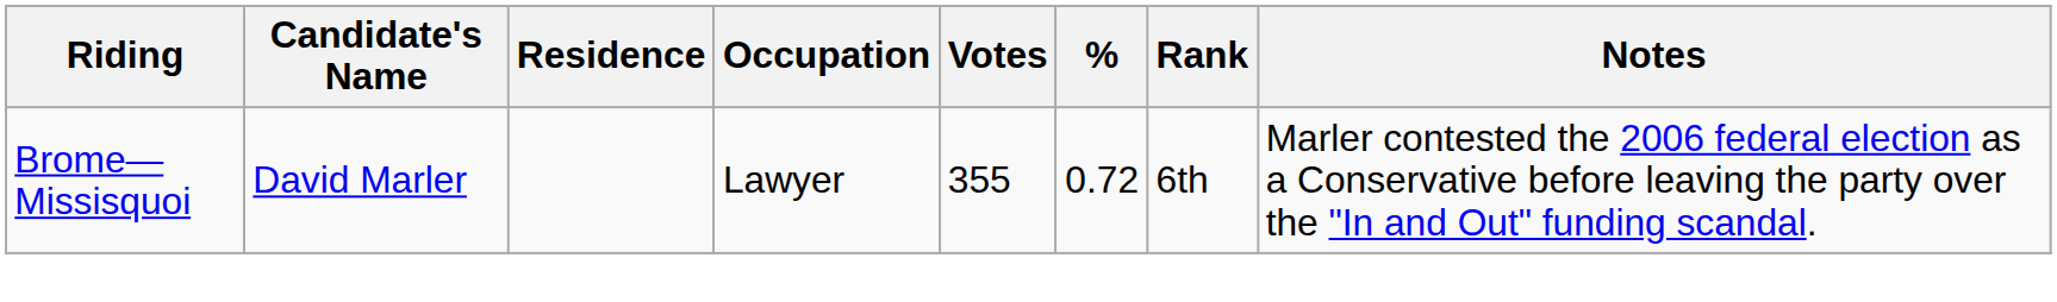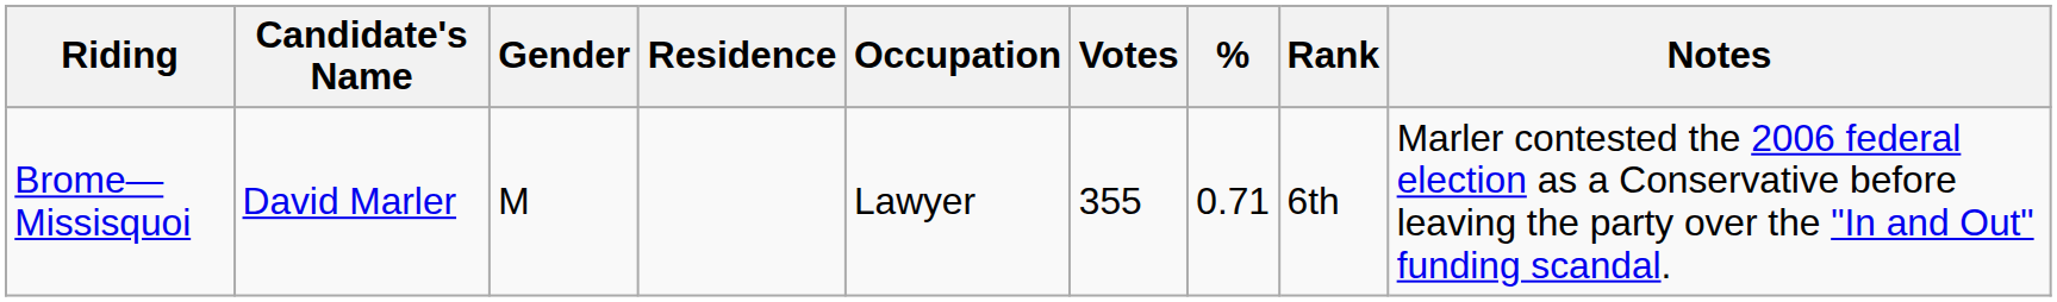 <table class="wikitable sortable">
 <tr>
 <th>Riding<br></th>
 <th>Candidate's Name</th>
+<th>Gender</th>
 <th>Residence</th>
 <th>Occupation</th>
 <th>Votes</th>
 <th>%</th>
 <th>Rank</th>
 <th>Notes</th>
 </tr>
 <tr>
 <td><a href='#'>Brome—Missisquoi</a></td>
 <td><a href='#'>David Marler</a></td>
+<td>M</td>
 <td></td>
 <td>Lawyer</td>
 <td>355</td>
-<td>0.72</td>
+<td>0.71</td>
 <td>6th</td>
 <td>Marler contested the <a href='#'>2006 federal election</a> as a Conservative before leaving the party over the <a href='#'>"In and Out" funding scandal</a>.</td>
 </tr>
 </table>
